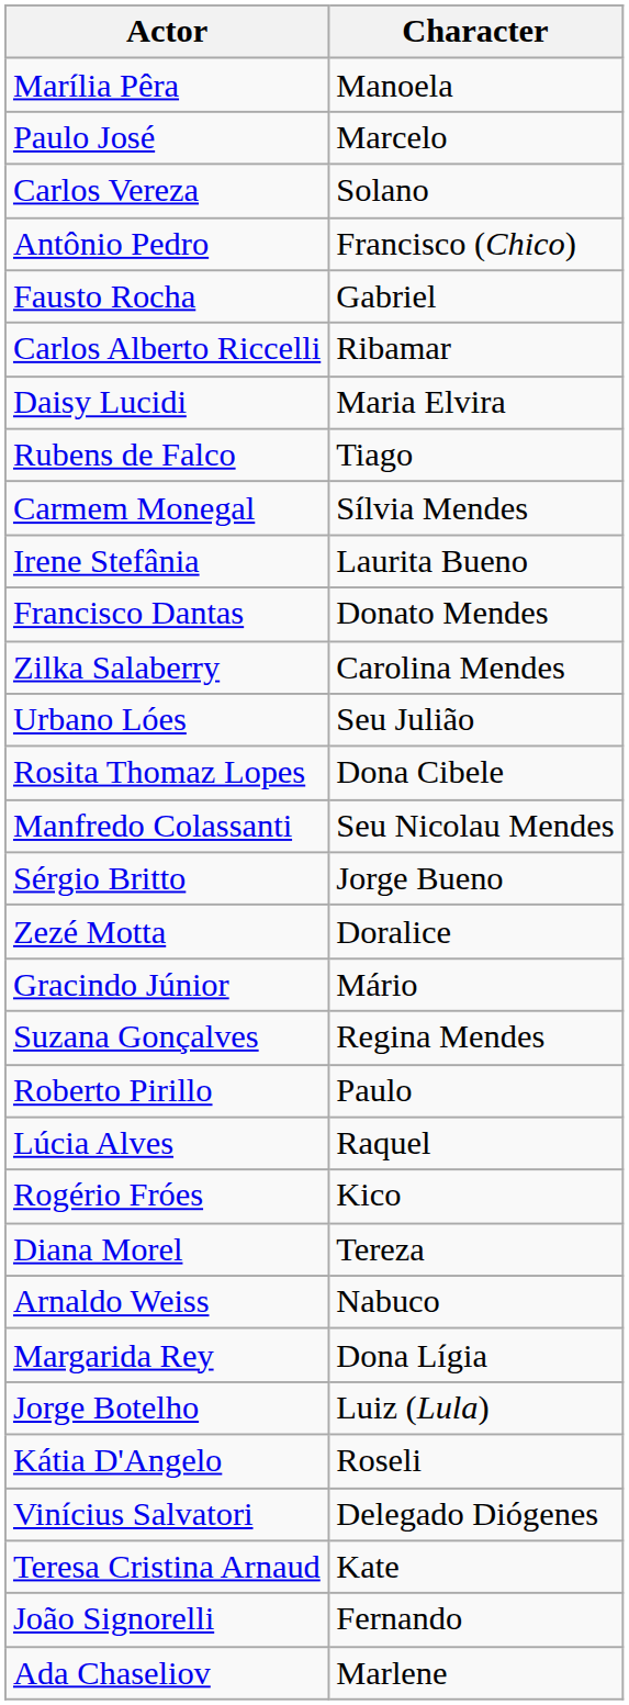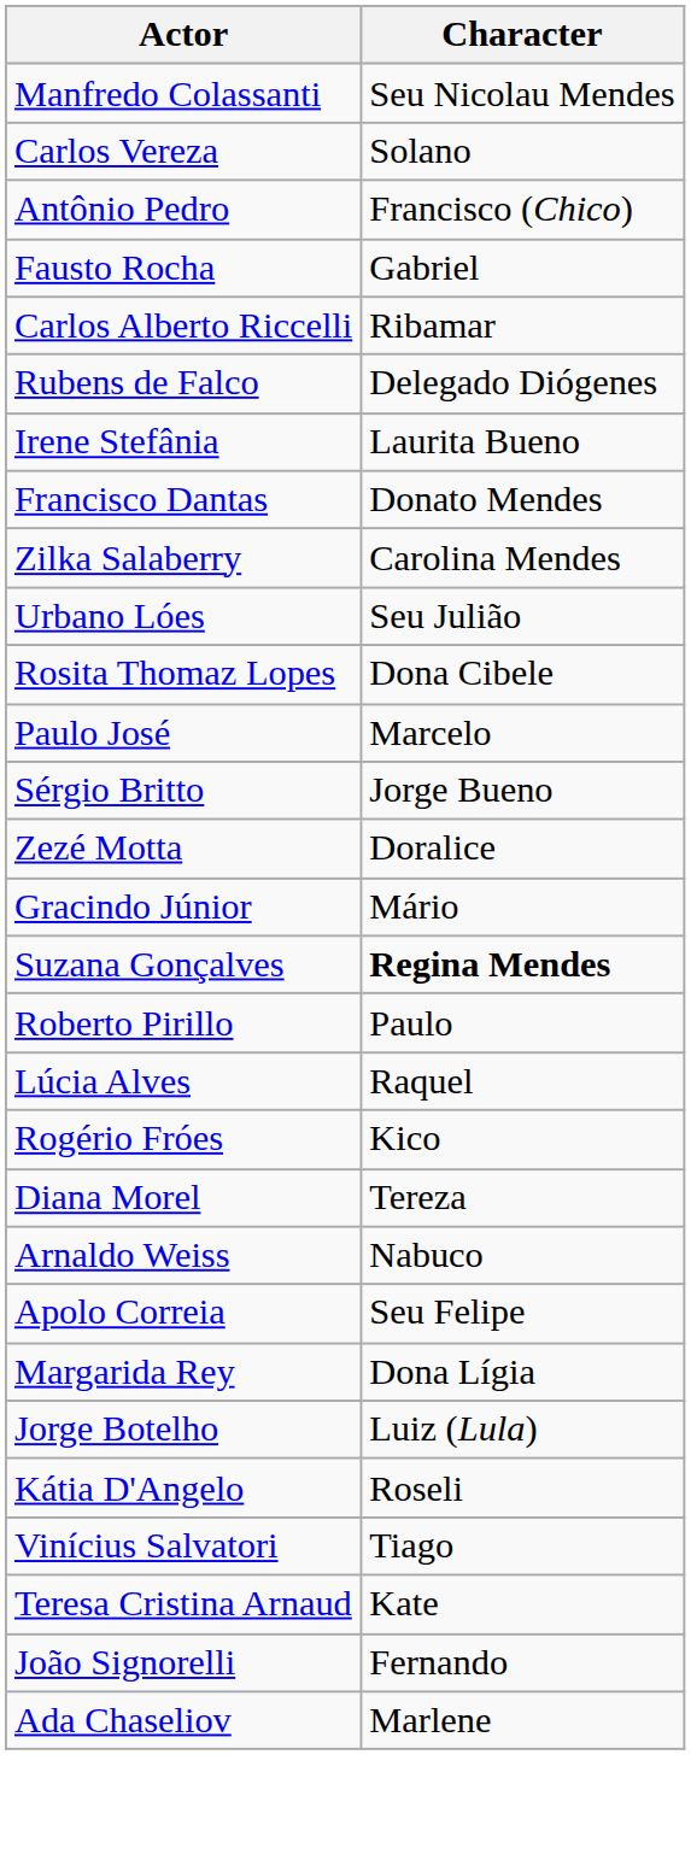 <table class="wikitable sortable">
 <tr style="background:#ccc;">
 <th>Actor</th>
 <th>Character</th>
 </tr>
 <tr>
-<td><a href='#'>Marília Pêra</a></td>
-<td>Manoela</td>
-</tr>
-<tr>
-<td><a href='#'>Paulo José</a></td>
-<td>Marcelo</td>
+<td><a href='#'>Manfredo Colassanti</a></td>
+<td>Seu Nicolau Mendes</td>
 </tr>
 <tr>
 <td><a href='#'>Carlos Vereza</a></td>
 <td>Solano</td>
 </tr>
 <tr>
 <td><a href='#'>Antônio Pedro</a></td>
 <td>Francisco (<em>Chico</em>)</td>
 </tr>
 <tr>
 <td><a href='#'>Fausto Rocha</a></td>
 <td>Gabriel</td>
 </tr>
 <tr>
 <td><a href='#'>Carlos Alberto Riccelli</a></td>
 <td>Ribamar</td>
 </tr>
 <tr>
-<td><a href='#'>Daisy Lucidi</a></td>
-<td>Maria Elvira</td>
-</tr>
-<tr>
 <td><a href='#'>Rubens de Falco</a></td>
-<td>Tiago</td>
-</tr>
-<tr>
-<td><a href='#'>Carmem Monegal</a></td>
-<td>Sílvia Mendes</td>
+<td>Delegado Diógenes</td>
 </tr>
 <tr>
 <td><a href='#'>Irene Stefânia</a></td>
 <td>Laurita Bueno</td>
 </tr>
 <tr>
 <td><a href='#'>Francisco Dantas</a></td>
 <td>Donato Mendes</td>
 </tr>
 <tr>
 <td><a href='#'>Zilka Salaberry</a></td>
 <td>Carolina Mendes</td>
 </tr>
 <tr>
 <td><a href='#'>Urbano Lóes</a></td>
 <td>Seu Julião</td>
 </tr>
 <tr>
 <td><a href='#'>Rosita Thomaz Lopes</a></td>
 <td>Dona Cibele</td>
 </tr>
 <tr>
-<td><a href='#'>Manfredo Colassanti</a></td>
-<td>Seu Nicolau Mendes</td>
+<td><a href='#'>Paulo José</a></td>
+<td>Marcelo</td>
 </tr>
 <tr>
 <td><a href='#'>Sérgio Britto</a></td>
 <td>Jorge Bueno</td>
 </tr>
 <tr>
 <td><a href='#'>Zezé Motta</a></td>
 <td>Doralice</td>
 </tr>
 <tr>
 <td><a href='#'>Gracindo Júnior</a></td>
 <td>Mário</td>
 </tr>
 <tr>
 <td><a href='#'>Suzana Gonçalves</a></td>
-<td>Regina Mendes</td>
+<td><strong>Regina Mendes</strong></td>
 </tr>
 <tr>
 <td><a href='#'>Roberto Pirillo</a></td>
 <td>Paulo</td>
 </tr>
 <tr>
 <td><a href='#'>Lúcia Alves</a></td>
 <td>Raquel</td>
 </tr>
 <tr>
 <td><a href='#'>Rogério Fróes</a></td>
 <td>Kico</td>
 </tr>
 <tr>
 <td><a href='#'>Diana Morel</a></td>
 <td>Tereza</td>
 </tr>
 <tr>
 <td><a href='#'>Arnaldo Weiss</a></td>
 <td>Nabuco</td>
 </tr>
 <tr>
+<td><a href='#'>Apolo Correia</a></td>
+<td>Seu Felipe</td>
+</tr>
+<tr>
 <td><a href='#'>Margarida Rey</a></td>
 <td>Dona Lígia</td>
 </tr>
 <tr>
 <td><a href='#'>Jorge Botelho</a></td>
 <td>Luiz (<em>Lula</em>)</td>
 </tr>
 <tr>
 <td><a href='#'>Kátia D'Angelo</a></td>
 <td>Roseli</td>
 </tr>
 <tr>
 <td><a href='#'>Vinícius Salvatori</a></td>
-<td>Delegado Diógenes</td>
+<td>Tiago</td>
 </tr>
 <tr>
 <td><a href='#'>Teresa Cristina Arnaud</a></td>
 <td>Kate</td>
 </tr>
 <tr>
 <td><a href='#'>João Signorelli</a></td>
 <td>Fernando</td>
 </tr>
 <tr>
 <td><a href='#'>Ada Chaseliov</a></td>
 <td>Marlene</td>
 </tr>
 </table>
